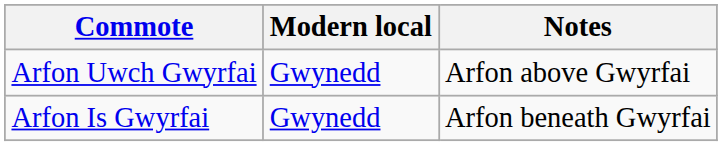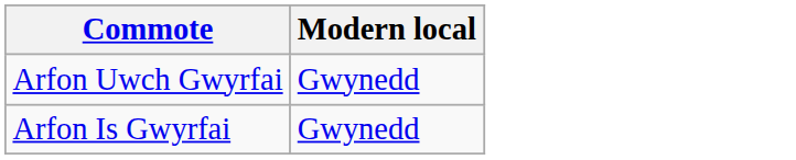 <table class="wikitable" style="text-align:left">
 <tr>
 <th><a href='#'>Commote</a></th>
 <th>Modern local</th>
-<th>Notes</th>
 </tr>
 <tr>
 <td><a href='#'>Arfon Uwch Gwyrfai</a></td>
 <td><a href='#'>Gwynedd</a></td>
-<td>Arfon above Gwyrfai</td>
 </tr>
 <tr>
 <td><a href='#'>Arfon Is Gwyrfai</a></td>
 <td><a href='#'>Gwynedd</a></td>
-<td>Arfon beneath Gwyrfai</td>
 </tr>
 </table>
